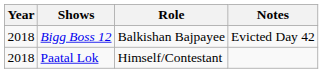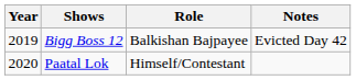 <table class="wikitable">
 <tr>
 <th>Year</th>
 <th>Shows</th>
 <th>Role</th>
 <th>Notes</th>
 </tr>
 <tr>
-<td>2018</td>
+<td>2019</td>
 <td><em><a href='#'>Bigg Boss 12</a></em></td>
 <td>Balkishan Bajpayee</td>
 <td>Evicted Day 42</td>
 </tr>
 <tr>
-<td>2018</td>
+<td>2020</td>
 <td><a href='#'>Paatal Lok</a></td>
 <td>Himself/Contestant</td>
 <td></td>
 </tr>
 </table>
